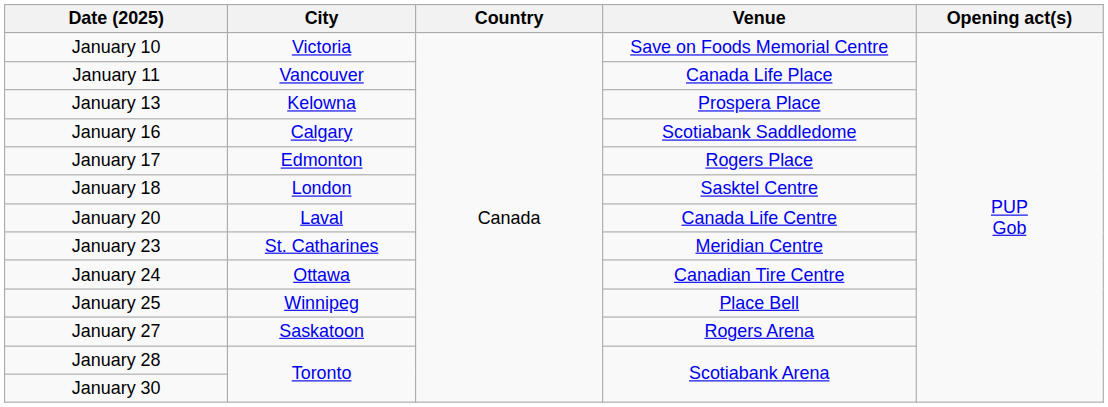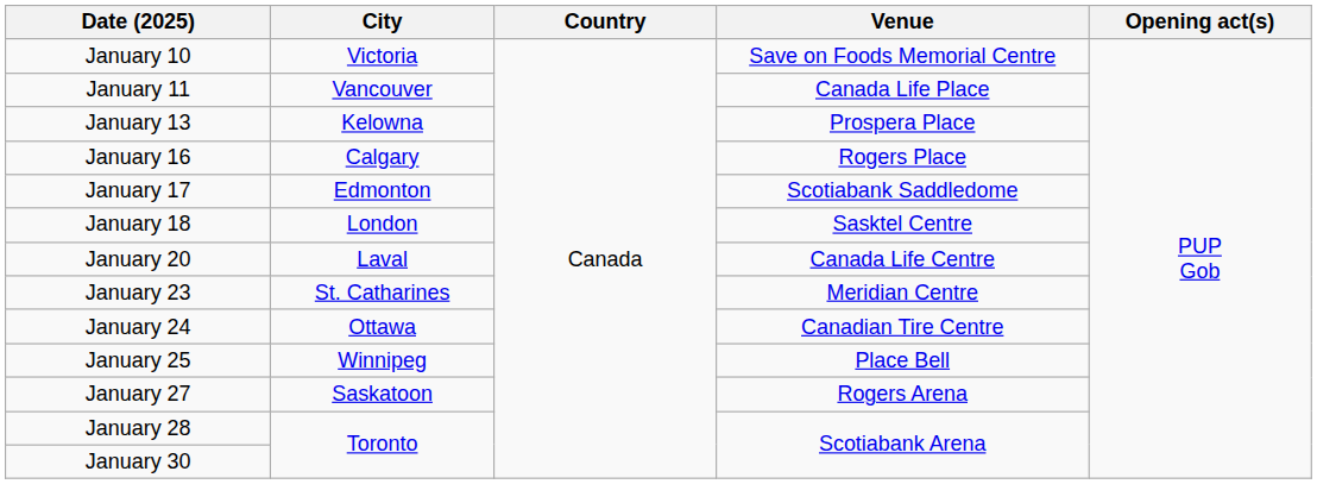 <table class="wikitable plainrowheaders" style="text-align:center;">
 <tr>
 <th scope="col" style="width:12em;">Date (2025)</th>
 <th scope="col" style="width:10em;">City</th>
 <th scope="col" style="width:10em;">Country</th>
 <th scope="col" style="width:17em;">Venue</th>
 <th scope="col" style="width:10em;">Opening act(s)</th>
 </tr>
 <tr>
 <td>January 10</td>
 <td><a href='#'>Victoria</a></td>
 <td rowspan="13">Canada</td>
 <td><a href='#'>Save on Foods Memorial Centre</a></td>
 <td rowspan="13"><a href='#'>PUP</a><br><a href='#'>Gob</a></td>
 </tr>
 <tr>
 <td>January 11</td>
 <td><a href='#'>Vancouver</a></td>
 <td><a href='#'>Canada Life Place</a></td>
 </tr>
 <tr>
 <td>January 13</td>
 <td><a href='#'>Kelowna</a></td>
 <td><a href='#'>Prospera Place</a></td>
 </tr>
 <tr>
 <td>January 16</td>
 <td><a href='#'>Calgary</a></td>
-<td><a href='#'>Scotiabank Saddledome</a></td>
+<td><a href='#'>Rogers Place</a></td>
 </tr>
 <tr>
 <td>January 17</td>
 <td><a href='#'>Edmonton</a></td>
-<td><a href='#'>Rogers Place</a></td>
+<td><a href='#'>Scotiabank Saddledome</a></td>
 </tr>
 <tr>
 <td>January 18</td>
 <td><a href='#'>London</a></td>
 <td><a href='#'>Sasktel Centre</a></td>
 </tr>
 <tr>
 <td>January 20</td>
 <td><a href='#'>Laval</a></td>
 <td><a href='#'>Canada Life Centre</a></td>
 </tr>
 <tr>
 <td>January 23</td>
 <td><a href='#'>St. Catharines</a></td>
 <td><a href='#'>Meridian Centre</a></td>
 </tr>
 <tr>
 <td>January 24</td>
 <td><a href='#'>Ottawa</a></td>
 <td><a href='#'>Canadian Tire Centre</a></td>
 </tr>
 <tr>
 <td>January 25</td>
 <td><a href='#'>Winnipeg</a></td>
 <td><a href='#'>Place Bell</a></td>
 </tr>
 <tr>
 <td>January 27</td>
 <td><a href='#'>Saskatoon</a></td>
 <td><a href='#'>Rogers Arena</a></td>
 </tr>
 <tr>
 <td>January 28</td>
 <td rowspan="2"><a href='#'>Toronto</a></td>
 <td rowspan="2"><a href='#'>Scotiabank Arena</a></td>
 </tr>
 <tr>
 <td>January 30</td>
 </tr>
 </table>
